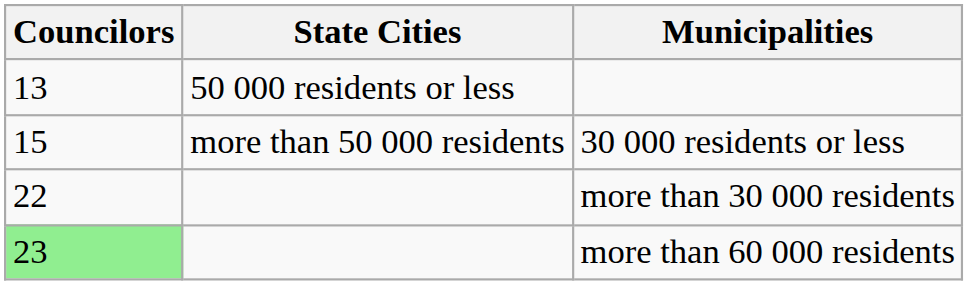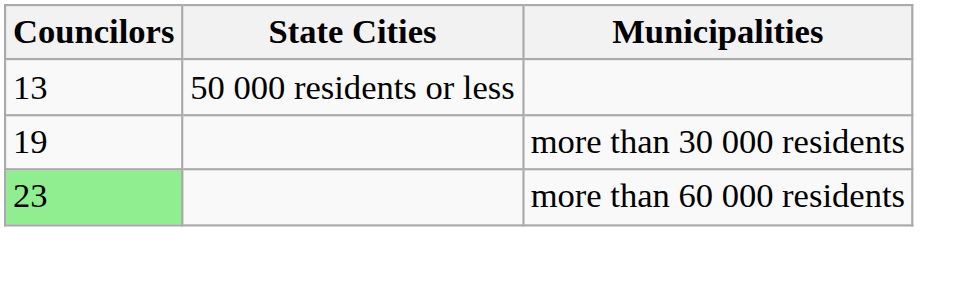 <table class=wikitable>
 <tr>
 <th>Councilors</th>
 <th>State Cities</th>
 <th>Municipalities</th>
 </tr>
 <tr>
 <td>13</td>
 <td>50 000 residents or less</td>
 <td></td>
 </tr>
 <tr>
-<td>15</td>
-<td>more than 50 000 residents</td>
-<td>30 000 residents or less</td>
-</tr>
-<tr>
-<td>22</td>
+<td>19</td>
 <td></td>
 <td>more than 30 000 residents</td>
 </tr>
 <tr>
 <td style="background: lightgreen;">23</td>
 <td></td>
 <td>more than 60 000 residents</td>
 </tr>
 </table>
